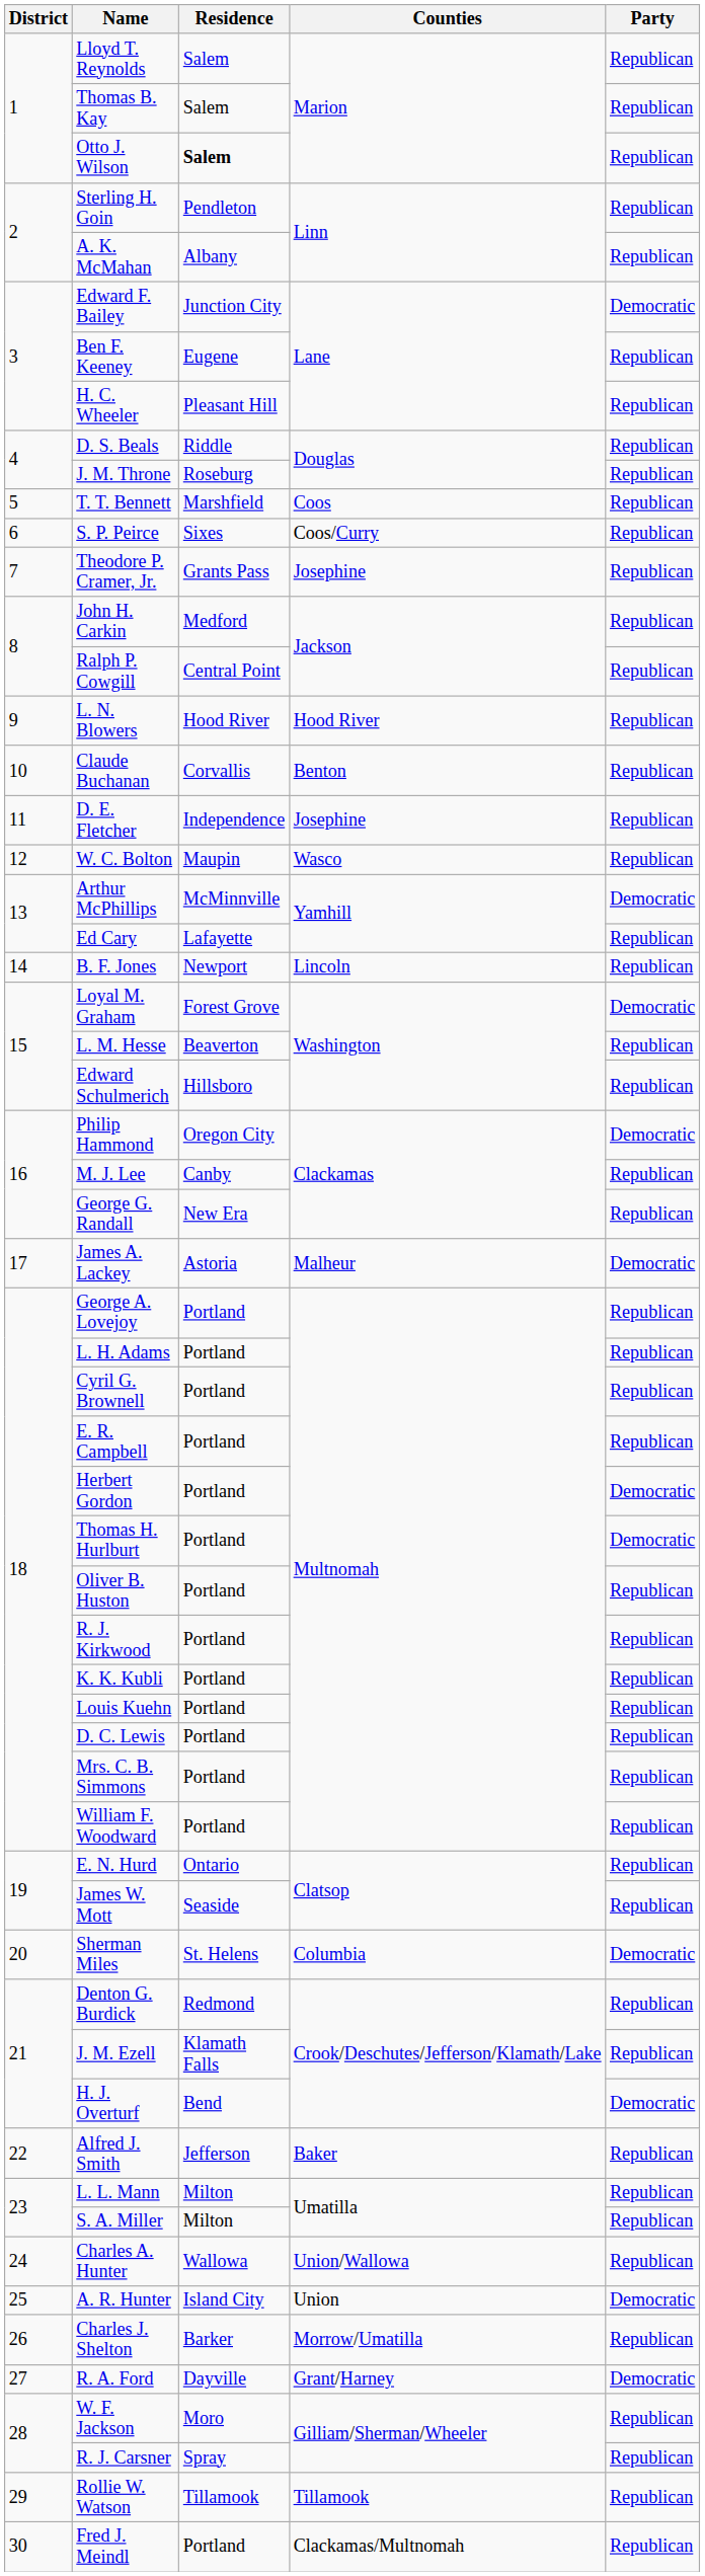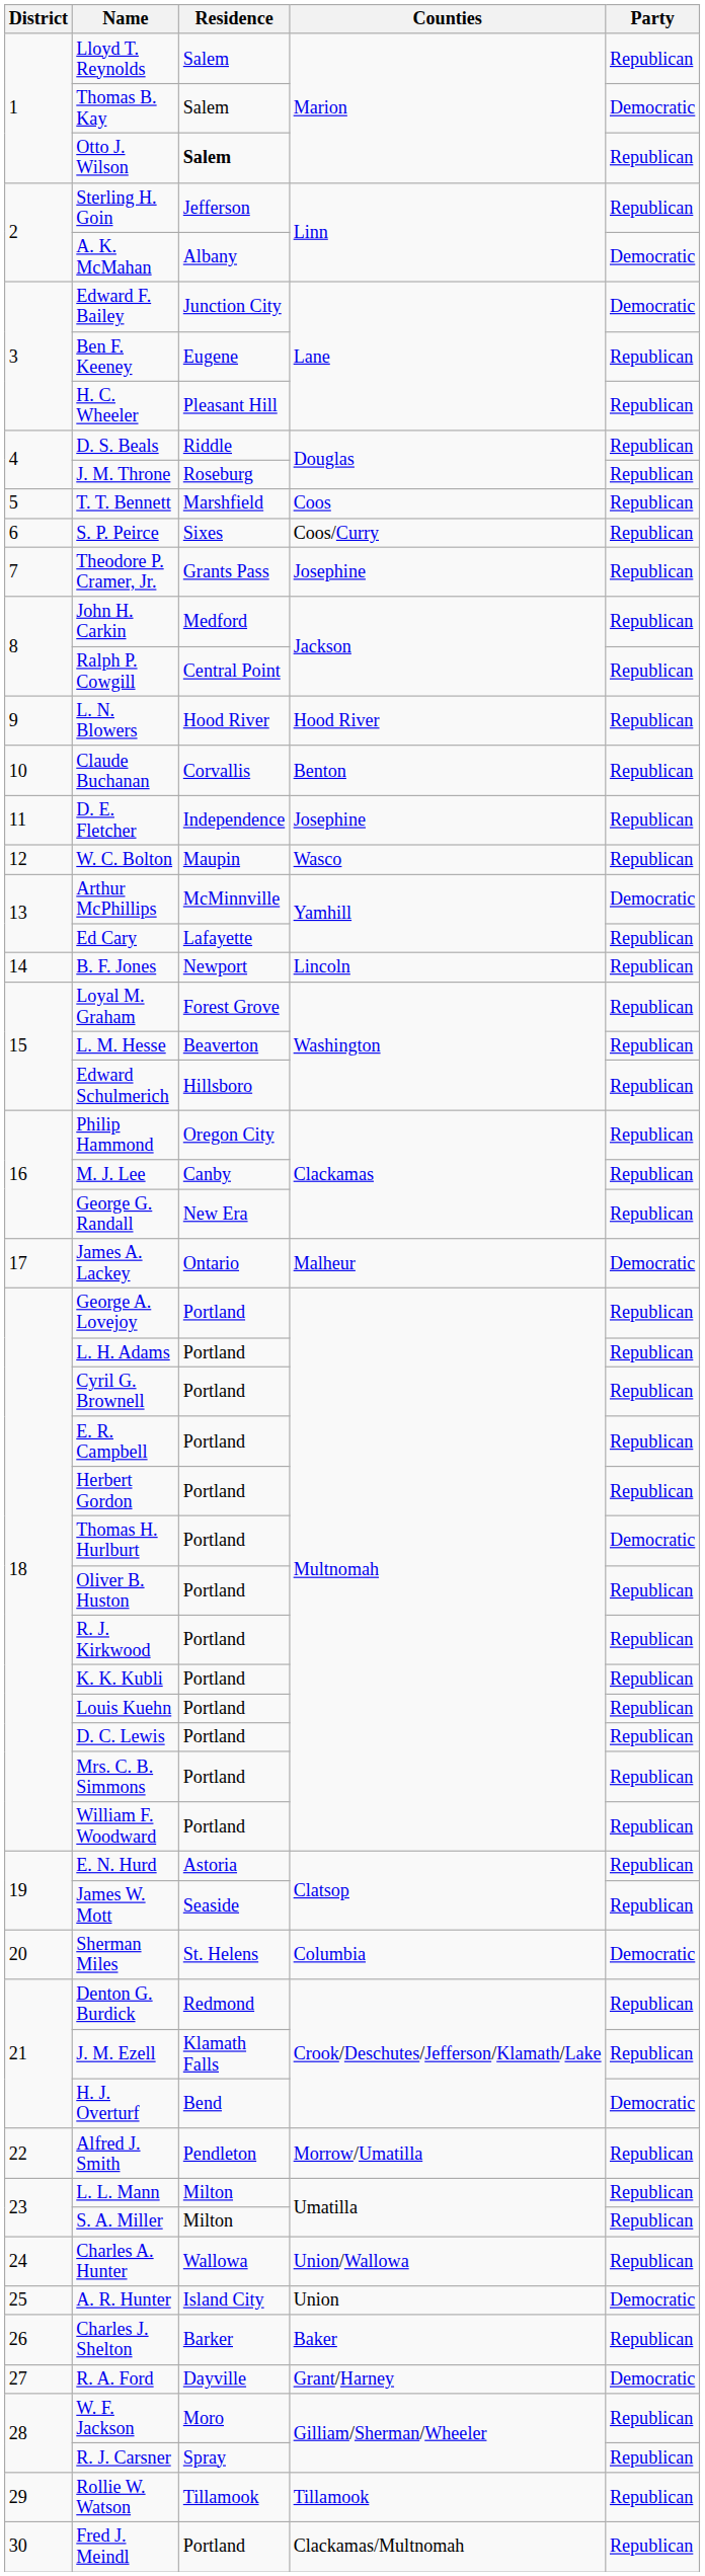 <table class=wikitable>
 <tr>
 <th>District</th>
 <th>Name</th>
 <th>Residence</th>
 <th>Counties</th>
 <th>Party</th>
 </tr>
 <tr>
 <td rowspan="3">1</td>
 <td><a href='#'>Lloyd T. Reynolds</a></td>
 <td><a href='#'>Salem</a></td>
 <td rowspan="3"><a href='#'>Marion</a></td>
 <td><a href='#'>Republican</a></td>
 </tr>
 <tr>
 <td> <a href='#'>Thomas B. Kay</a></td>
 <td>Salem </td>
-<td><a href='#'>Republican</a></td>
+<td><a href='#'>Democratic</a></td>
 </tr>
 <tr>
 <td> <a href='#'>Otto J. Wilson</a></td>
 <td><strong>Salem </strong></td>
 <td><a href='#'>Republican</a></td>
 </tr>
 <tr>
 <td rowspan="2">2</td>
 <td><a href='#'>Sterling H. Goin</a></td>
-<td><a href='#'>Pendleton</a></td>
+<td><a href='#'>Jefferson</a></td>
 <td rowspan="2"><a href='#'>Linn</a></td>
 <td><a href='#'>Republican</a></td>
 </tr>
 <tr>
 <td> <a href='#'>A. K. McMahan</a></td>
 <td><a href='#'>Albany</a> </td>
-<td><a href='#'>Republican</a></td>
+<td><a href='#'>Democratic</a></td>
 </tr>
 <tr>
 <td rowspan="3">3</td>
 <td><a href='#'>Edward F. Bailey</a></td>
 <td><a href='#'>Junction City</a></td>
 <td rowspan="3"><a href='#'>Lane</a></td>
 <td><a href='#'>Democratic</a></td>
 </tr>
 <tr>
 <td><a href='#'>Ben F. Keeney</a></td>
 <td><a href='#'>Eugene</a> </td>
 <td><a href='#'>Republican</a></td>
 </tr>
 <tr>
 <td> <a href='#'>H. C. Wheeler</a></td>
 <td><a href='#'>Pleasant Hill</a> </td>
 <td><a href='#'>Republican</a></td>
 </tr>
 <tr>
 <td rowspan="2">4</td>
 <td><a href='#'>D. S. Beals</a></td>
 <td><a href='#'>Riddle</a></td>
 <td rowspan="2"><a href='#'>Douglas</a></td>
 <td><a href='#'>Republican</a></td>
 </tr>
 <tr>
 <td> <a href='#'>J. M. Throne</a></td>
 <td><a href='#'>Roseburg</a></td>
 <td><a href='#'>Republican</a></td>
 </tr>
 <tr>
 <td>5</td>
 <td><a href='#'>T. T. Bennett</a></td>
 <td><a href='#'>Marshfield</a></td>
 <td><a href='#'>Coos</a></td>
 <td><a href='#'>Republican</a></td>
 </tr>
 <tr>
 <td>6</td>
 <td><a href='#'>S. P. Peirce</a></td>
 <td><a href='#'>Sixes</a></td>
 <td>Coos/<a href='#'>Curry</a></td>
 <td><a href='#'>Republican</a></td>
 </tr>
 <tr>
 <td>7</td>
 <td><a href='#'>Theodore P. Cramer, Jr.</a></td>
 <td><a href='#'>Grants Pass</a></td>
 <td><a href='#'>Josephine</a></td>
 <td><a href='#'>Republican</a></td>
 </tr>
 <tr>
 <td rowspan="2">8</td>
 <td><a href='#'>John H. Carkin</a></td>
 <td><a href='#'>Medford</a></td>
 <td rowspan="2"><a href='#'>Jackson</a></td>
 <td><a href='#'>Republican</a></td>
 </tr>
 <tr>
 <td> <a href='#'>Ralph P. Cowgill</a></td>
 <td><a href='#'>Central Point</a></td>
 <td><a href='#'>Republican</a></td>
 </tr>
 <tr>
 <td>9</td>
 <td><a href='#'>L. N. Blowers</a></td>
 <td><a href='#'>Hood River</a></td>
 <td><a href='#'>Hood River</a></td>
 <td><a href='#'>Republican</a></td>
 </tr>
 <tr>
 <td>10</td>
 <td><a href='#'>Claude Buchanan</a></td>
 <td><a href='#'>Corvallis</a></td>
 <td><a href='#'>Benton</a></td>
 <td><a href='#'>Republican</a></td>
 </tr>
 <tr>
 <td>11</td>
 <td><a href='#'>D. E. Fletcher</a></td>
 <td><a href='#'>Independence</a></td>
 <td><a href='#'>Josephine</a></td>
 <td><a href='#'>Republican</a></td>
 </tr>
 <tr>
 <td>12</td>
 <td><a href='#'>W. C. Bolton</a></td>
 <td><a href='#'>Maupin</a></td>
 <td><a href='#'>Wasco</a></td>
 <td><a href='#'>Republican</a></td>
 </tr>
 <tr>
 <td rowspan="2">13</td>
 <td><a href='#'>Arthur McPhillips</a></td>
 <td><a href='#'>McMinnville</a></td>
 <td rowspan="2"><a href='#'>Yamhill</a></td>
 <td><a href='#'>Democratic</a></td>
 </tr>
 <tr>
 <td> <a href='#'>Ed Cary</a></td>
 <td><a href='#'>Lafayette</a> </td>
 <td><a href='#'>Republican</a></td>
 </tr>
 <tr>
 <td>14</td>
 <td><a href='#'>B. F. Jones</a></td>
 <td><a href='#'>Newport</a></td>
 <td><a href='#'>Lincoln</a></td>
 <td><a href='#'>Republican</a></td>
 </tr>
 <tr>
 <td rowspan="3">15</td>
 <td><a href='#'>Loyal M. Graham</a></td>
 <td><a href='#'>Forest Grove</a></td>
 <td rowspan="3"><a href='#'>Washington</a></td>
-<td><a href='#'>Democratic</a></td>
+<td><a href='#'>Republican</a></td>
 </tr>
 <tr>
 <td><a href='#'>L. M. Hesse</a></td>
 <td><a href='#'>Beaverton</a> </td>
 <td><a href='#'>Republican</a></td>
 </tr>
 <tr>
 <td> <a href='#'>Edward Schulmerich</a></td>
 <td><a href='#'>Hillsboro</a> </td>
 <td><a href='#'>Republican</a></td>
 </tr>
 <tr>
 <td rowspan="3">16</td>
 <td><a href='#'>Philip Hammond</a></td>
 <td><a href='#'>Oregon City</a></td>
 <td rowspan="3"><a href='#'>Clackamas</a></td>
-<td><a href='#'>Democratic</a></td>
+<td><a href='#'>Republican</a></td>
 </tr>
 <tr>
 <td><a href='#'>M. J. Lee</a></td>
 <td><a href='#'>Canby</a> </td>
 <td><a href='#'>Republican</a></td>
 </tr>
 <tr>
 <td> <a href='#'>George G. Randall</a></td>
 <td><a href='#'>New Era</a> </td>
 <td><a href='#'>Republican</a></td>
 </tr>
 <tr>
 <td>17</td>
 <td><a href='#'>James A. Lackey</a></td>
-<td><a href='#'>Astoria</a></td>
+<td><a href='#'>Ontario</a></td>
 <td><a href='#'>Malheur</a></td>
 <td><a href='#'>Democratic</a></td>
 </tr>
 <tr>
 <td rowspan="13">18</td>
 <td><a href='#'>George A. Lovejoy</a></td>
 <td><a href='#'>Portland</a></td>
 <td rowspan="13"><a href='#'>Multnomah</a></td>
 <td><a href='#'>Republican</a></td>
 </tr>
 <tr>
 <td> <a href='#'>L. H. Adams</a></td>
 <td>Portland </td>
 <td><a href='#'>Republican</a></td>
 </tr>
 <tr>
 <td> <a href='#'>Cyril G. Brownell</a></td>
 <td>Portland </td>
 <td><a href='#'>Republican</a></td>
 </tr>
 <tr>
 <td> <a href='#'>E. R. Campbell</a></td>
 <td>Portland </td>
 <td><a href='#'>Republican</a></td>
 </tr>
 <tr>
 <td> <a href='#'>Herbert Gordon</a></td>
 <td>Portland </td>
-<td><a href='#'>Democratic</a></td>
+<td><a href='#'>Republican</a></td>
 </tr>
 <tr>
 <td> <a href='#'>Thomas H. Hurlburt</a></td>
 <td>Portland </td>
 <td><a href='#'>Democratic</a></td>
 </tr>
 <tr>
 <td> <a href='#'>Oliver B. Huston</a></td>
 <td>Portland </td>
 <td><a href='#'>Republican</a></td>
 </tr>
 <tr>
 <td> <a href='#'>R. J. Kirkwood</a></td>
 <td>Portland </td>
 <td><a href='#'>Republican</a></td>
 </tr>
 <tr>
 <td> <a href='#'>K. K. Kubli</a></td>
 <td>Portland </td>
 <td><a href='#'>Republican</a></td>
 </tr>
 <tr>
 <td> <a href='#'>Louis Kuehn</a></td>
 <td>Portland </td>
 <td><a href='#'>Republican</a></td>
 </tr>
 <tr>
 <td> <a href='#'>D. C. Lewis</a></td>
 <td>Portland </td>
 <td><a href='#'>Republican</a></td>
 </tr>
 <tr>
 <td> <a href='#'>Mrs. C. B. Simmons</a></td>
 <td>Portland </td>
 <td><a href='#'>Republican</a></td>
 </tr>
 <tr>
 <td> <a href='#'>William F. Woodward</a></td>
 <td>Portland </td>
 <td><a href='#'>Republican</a></td>
 </tr>
 <tr>
 <td rowspan="2">19</td>
 <td><a href='#'>E. N. Hurd</a></td>
-<td><a href='#'>Ontario</a></td>
+<td><a href='#'>Astoria</a></td>
 <td rowspan="2"><a href='#'>Clatsop</a></td>
 <td><a href='#'>Republican</a></td>
 </tr>
 <tr>
 <td> <a href='#'>James W. Mott</a></td>
 <td><a href='#'>Seaside</a> </td>
 <td><a href='#'>Republican</a></td>
 </tr>
 <tr>
 <td>20</td>
 <td><a href='#'>Sherman Miles</a></td>
 <td><a href='#'>St. Helens</a></td>
 <td><a href='#'>Columbia</a></td>
 <td><a href='#'>Democratic</a></td>
 </tr>
 <tr>
 <td rowspan="3">21</td>
 <td><a href='#'>Denton G. Burdick</a></td>
 <td><a href='#'>Redmond</a></td>
 <td rowspan="3"><a href='#'>Crook</a>/<a href='#'>Deschutes</a>/<a href='#'>Jefferson</a>/<a href='#'>Klamath</a>/<a href='#'>Lake</a></td>
 <td><a href='#'>Republican</a></td>
 </tr>
 <tr>
 <td><a href='#'>J. M. Ezell</a></td>
 <td><a href='#'>Klamath Falls</a> </td>
 <td><a href='#'>Republican</a></td>
 </tr>
 <tr>
 <td> <a href='#'>H. J. Overturf</a></td>
 <td><a href='#'>Bend</a> </td>
 <td><a href='#'>Democratic</a></td>
 </tr>
 <tr>
 <td>22</td>
 <td><a href='#'>Alfred J. Smith</a></td>
-<td><a href='#'>Jefferson</a></td>
-<td><a href='#'>Baker</a></td>
+<td><a href='#'>Pendleton</a></td>
+<td><a href='#'>Morrow</a>/<a href='#'>Umatilla</a></td>
 <td><a href='#'>Republican</a></td>
 </tr>
 <tr>
 <td rowspan="2">23</td>
 <td><a href='#'>L. L. Mann</a></td>
 <td><a href='#'>Milton</a></td>
 <td rowspan="2">Umatilla</td>
 <td><a href='#'>Republican</a></td>
 </tr>
 <tr>
 <td> <a href='#'>S. A. Miller</a></td>
 <td>Milton </td>
 <td><a href='#'>Republican</a></td>
 </tr>
 <tr>
 <td>24</td>
 <td><a href='#'>Charles A. Hunter</a></td>
 <td><a href='#'>Wallowa</a></td>
 <td><a href='#'>Union</a>/<a href='#'>Wallowa</a></td>
 <td><a href='#'>Republican</a></td>
 </tr>
 <tr>
 <td>25</td>
 <td><a href='#'>A. R. Hunter</a></td>
 <td><a href='#'>Island City</a></td>
 <td>Union</td>
 <td><a href='#'>Democratic</a></td>
 </tr>
 <tr>
 <td>26</td>
 <td><a href='#'>Charles J. Shelton</a></td>
 <td><a href='#'>Barker</a></td>
-<td><a href='#'>Morrow</a>/<a href='#'>Umatilla</a></td>
+<td><a href='#'>Baker</a></td>
 <td><a href='#'>Republican</a></td>
 </tr>
 <tr>
 <td>27</td>
 <td><a href='#'>R. A. Ford</a></td>
 <td><a href='#'>Dayville</a></td>
 <td><a href='#'>Grant</a>/<a href='#'>Harney</a></td>
 <td><a href='#'>Democratic</a></td>
 </tr>
 <tr>
 <td rowspan="2">28</td>
 <td><a href='#'>W. F. Jackson</a></td>
 <td><a href='#'>Moro</a></td>
 <td rowspan="2"><a href='#'>Gilliam</a>/<a href='#'>Sherman</a>/<a href='#'>Wheeler</a></td>
 <td><a href='#'>Republican</a></td>
 </tr>
 <tr>
 <td> <a href='#'>R. J. Carsner</a></td>
 <td><a href='#'>Spray</a> </td>
 <td><a href='#'>Republican</a></td>
 </tr>
 <tr>
 <td>29</td>
 <td><a href='#'>Rollie W. Watson</a></td>
 <td><a href='#'>Tillamook</a></td>
 <td><a href='#'>Tillamook</a></td>
 <td><a href='#'>Republican</a></td>
 </tr>
 <tr>
 <td>30</td>
 <td><a href='#'>Fred J. Meindl</a></td>
 <td>Portland</td>
 <td>Clackamas/Multnomah</td>
 <td><a href='#'>Republican</a></td>
 </tr>
 </table>
